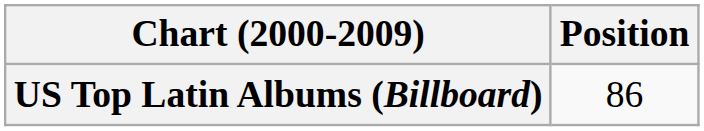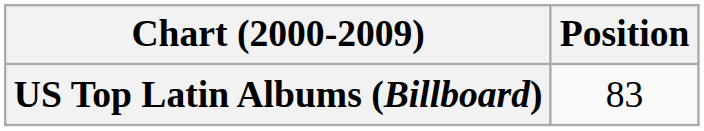 <table class="wikitable plainrowheaders">
 <tr>
 <th style="text-align:center;">Chart (2000-2009)</th>
 <th style="text-align:center;">Position</th>
 </tr>
 <tr>
 <th scope="row">US Top Latin Albums (<em>Billboard</em>)</th>
-<td style="text-align:center;">86</td>
+<td style="text-align:center;">83</td>
 </tr>
 </table>
